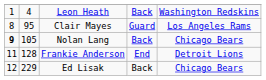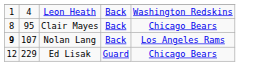 <table class="wikitable" style="text-align:center;">
 <tr>
 </tr>
 <tr>
 <td>1</td>
 <td>4</td>
 <td><a href='#'>Leon Heath</a></td>
 <td><a href='#'>Back</a></td>
 <td><a href='#'>Washington Redskins</a></td>
 </tr>
 <tr>
 <td>8</td>
 <td>95</td>
 <td>Clair Mayes</td>
-<td><a href='#'>Guard</a></td>
-<td><a href='#'>Los Angeles Rams</a></td>
-</tr>
-<tr>
-<td><strong>9</strong></td>
-<td>105</td>
-<td>Nolan Lang</td>
 <td><a href='#'>Back</a></td>
 <td><a href='#'>Chicago Bears</a></td>
 </tr>
 <tr>
-<td>11</td>
-<td>128</td>
-<td><a href='#'>Frankie Anderson</a></td>
-<td><a href='#'>End</a></td>
-<td><a href='#'>Detroit Lions</a></td>
+<td><strong>9</strong></td>
+<td>107</td>
+<td>Nolan Lang</td>
+<td><a href='#'>Back</a></td>
+<td><a href='#'>Los Angeles Rams</a></td>
 </tr>
 <tr>
 <td>12</td>
 <td>229</td>
 <td>Ed Lisak</td>
-<td>Back</td>
+<td><a href='#'>Guard</a></td>
 <td><a href='#'>Chicago Bears</a></td>
 </tr>
 </table>
